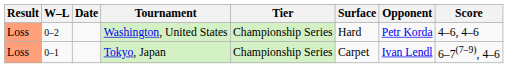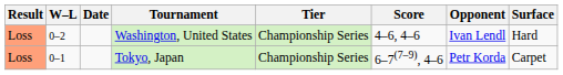 <table class="sortable wikitable">
 <tr>
 <th>Result</th>
 <th class="unsortable">W–L</th>
 <th>Date</th>
 <th>Tournament</th>
 <th>Tier</th>
+<th class="unsortable">Score</th>
+<th>Opponent</th>
 <th>Surface</th>
-<th>Opponent</th>
-<th class="unsortable">Score</th>
 </tr>
 <tr>
 <td style="background:#ffa07a;">Loss</td>
 <td><small>0–2</small></td>
 <td><a href='#'></a></td>
 <td style="background:#d4f1c5;"><a href='#'>Washington</a>, United States</td>
 <td style="background:#d4f1c5;">Championship Series</td>
+<td>4–6, 4–6</td>
+<td> <a href='#'>Ivan Lendl</a></td>
 <td>Hard</td>
-<td> <a href='#'>Petr Korda</a></td>
-<td>4–6, 4–6</td>
 </tr>
 <tr>
 <td style="background:#ffa07a;">Loss</td>
 <td><small>0–1</small></td>
 <td><a href='#'></a></td>
 <td style="background:#d4f1c5;"><a href='#'>Tokyo</a>, Japan</td>
 <td style="background:#d4f1c5;">Championship Series</td>
+<td>6–7<sup>(7–9)</sup>, 4–6</td>
+<td> <a href='#'>Petr Korda</a></td>
 <td>Carpet</td>
-<td> <a href='#'>Ivan Lendl</a></td>
-<td>6–7<sup>(7–9)</sup>, 4–6</td>
 </tr>
 </table>
